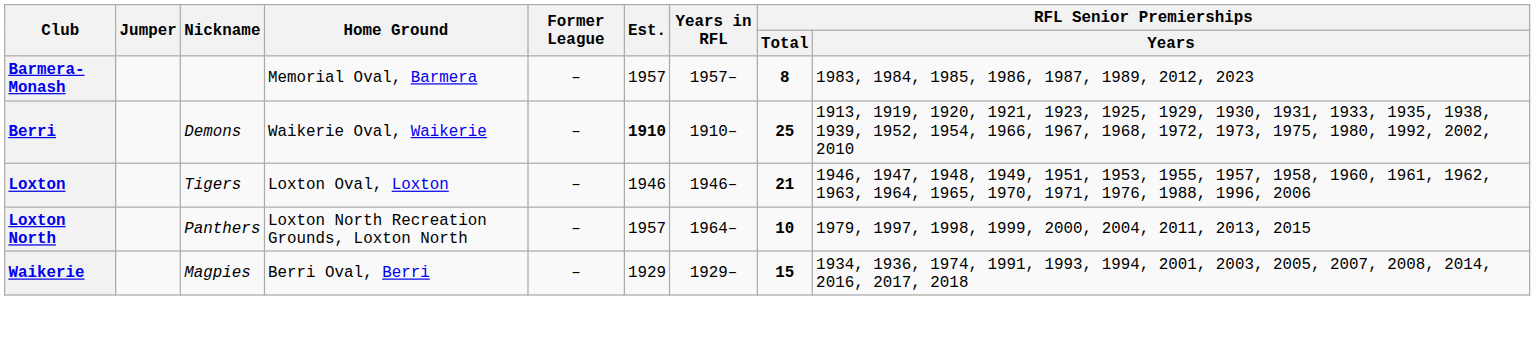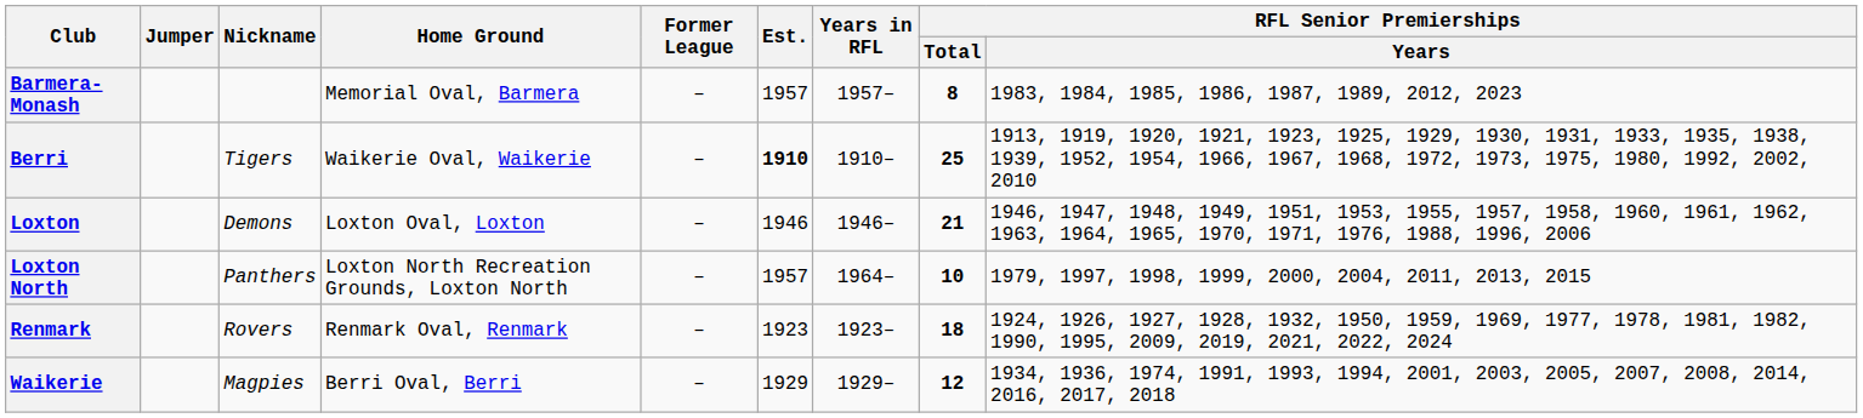 <table class="wikitable sortable">
 <tr>
 <th rowspan="2">Club</th>
 <th rowspan="2">Jumper</th>
 <th rowspan="2">Nickname</th>
 <th rowspan="2">Home Ground</th>
 <th rowspan="2">Former League</th>
 <th rowspan="2">Est.</th>
 <th rowspan="2">Years in RFL</th>
 <th colspan="2">RFL Senior Premierships</th>
 </tr>
 <tr>
 <th>Total</th>
 <th>Years</th>
 </tr>
 <tr>
 <th style="text-align:left"><a href='#'>Barmera-Monash</a></th>
 <td></td>
 <td><em></em></td>
 <td>Memorial Oval, <a href='#'>Barmera</a></td>
 <td align="center">–</td>
 <td align="center">1957</td>
 <td align="center">1957–</td>
 <td align="center"><strong>8</strong></td>
 <td>1983, 1984, 1985, 1986, 1987, 1989, 2012, 2023</td>
 </tr>
 <tr>
 <th style="text-align:left"><a href='#'>Berri</a></th>
 <td></td>
-<td><em>Demons</em></td>
+<td><em>Tigers</em></td>
 <td>Waikerie Oval, <a href='#'>Waikerie</a></td>
 <td align="center">–</td>
 <td align="center"><strong>1910</strong></td>
 <td align="center">1910–</td>
 <td align="center"><strong>25</strong></td>
 <td>1913, 1919, 1920, 1921, 1923, 1925, 1929, 1930, 1931, 1933, 1935, 1938, 1939, 1952, 1954, 1966, 1967, 1968, 1972, 1973, 1975, 1980, 1992, 2002, 2010</td>
 </tr>
 <tr>
 <th style="text-align:left"><a href='#'>Loxton</a></th>
 <td></td>
-<td><em>Tigers</em></td>
+<td><em>Demons</em></td>
 <td>Loxton Oval, <a href='#'>Loxton</a></td>
 <td align="center">–</td>
 <td align="center">1946</td>
 <td align="center">1946–</td>
 <td align="center"><strong>21</strong></td>
 <td>1946, 1947, 1948, 1949, 1951, 1953, 1955, 1957, 1958, 1960, 1961, 1962, 1963, 1964, 1965, 1970, 1971, 1976, 1988, 1996, 2006</td>
 </tr>
 <tr>
 <th style="text-align:left"><a href='#'>Loxton North</a></th>
 <td></td>
 <td><em>Panthers</em></td>
 <td>Loxton North Recreation Grounds, Loxton North</td>
 <td align="center">–</td>
 <td align="center">1957</td>
 <td align="center">1964–</td>
 <td align="center"><strong>10</strong></td>
 <td>1979, 1997, 1998, 1999, 2000, 2004, 2011, 2013, 2015</td>
 </tr>
 <tr>
+<th style="text-align:left"><a href='#'>Renmark</a></th>
+<td></td>
+<td><em>Rovers</em></td>
+<td>Renmark Oval, <a href='#'>Renmark</a></td>
+<td align="center">–</td>
+<td align="center">1923</td>
+<td align="center">1923–</td>
+<td align="center"><strong>18</strong></td>
+<td>1924, 1926, 1927, 1928, 1932, 1950, 1959, 1969, 1977, 1978, 1981, 1982, 1990, 1995, 2009, 2019, 2021, 2022, 2024</td>
+</tr>
+<tr>
 <th style="text-align:left"><a href='#'>Waikerie</a></th>
 <td></td>
 <td><em>Magpies</em></td>
 <td>Berri Oval, <a href='#'>Berri</a></td>
 <td align="center">–</td>
 <td align="center">1929</td>
 <td align="center">1929–</td>
-<td align="center"><strong>15</strong></td>
+<td align="center"><strong>12</strong></td>
 <td>1934, 1936, 1974, 1991, 1993, 1994, 2001, 2003, 2005, 2007, 2008, 2014, 2016, 2017, 2018</td>
 </tr>
 </table>
